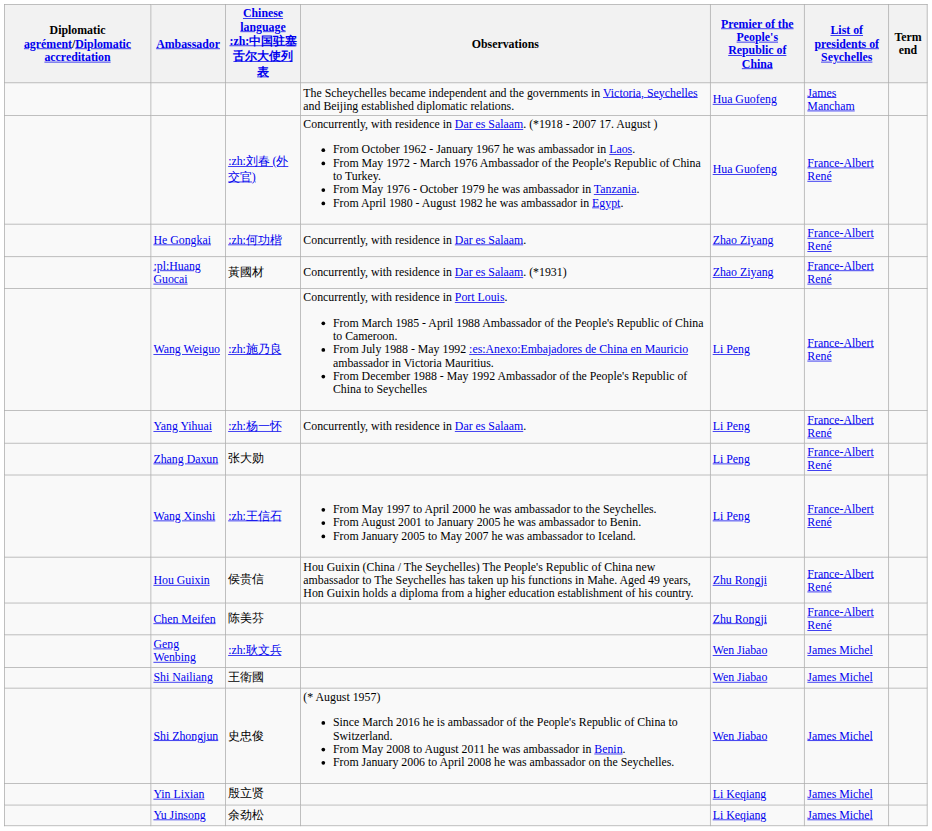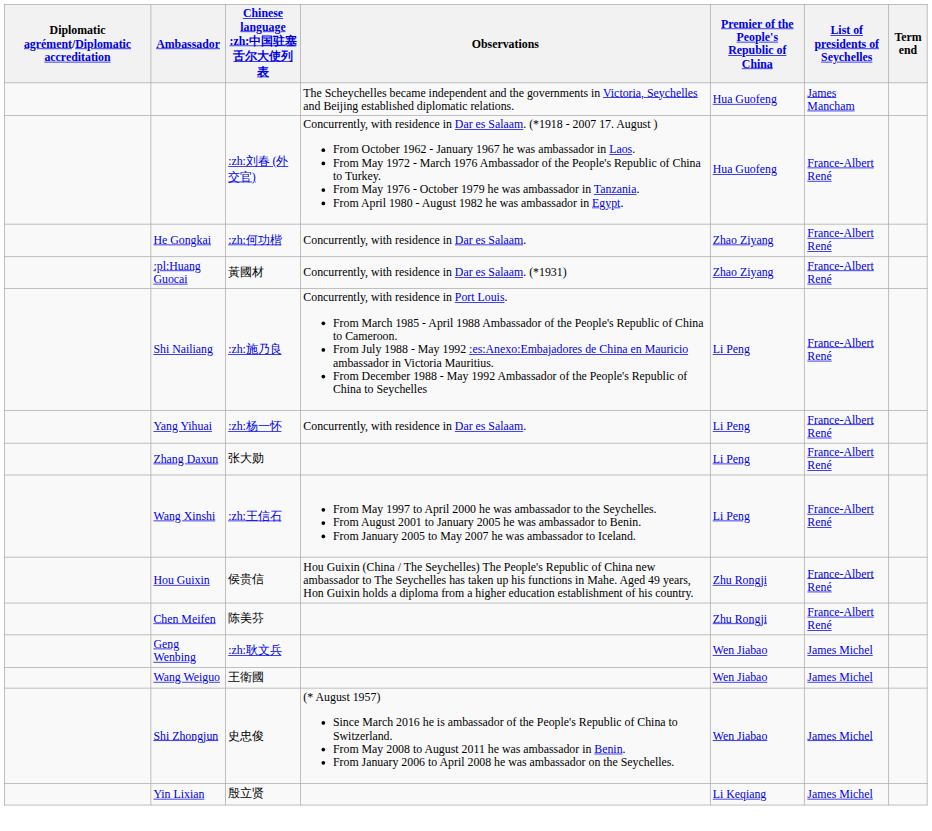 <table class="wikitable sortable">
 <tr>
 <th>Diplomatic <a href='#'>agrément</a>/<a href='#'>Diplomatic accreditation</a></th>
 <th><a href='#'>Ambassador</a></th>
 <th><a href='#'>Chinese language</a><br><a href='#'>:zh:中国驻塞舌尔大使列表</a></th>
 <th>Observations</th>
 <th><a href='#'>Premier of the People's Republic of China</a></th>
 <th><a href='#'>List of presidents of Seychelles</a></th>
 <th>Term end</th>
 </tr>
 <tr>
 <td></td>
 <td></td>
 <td></td>
 <td>The Scheychelles became independent and the governments in <a href='#'>Victoria, Seychelles</a> and Beijing established diplomatic relations.</td>
 <td><a href='#'>Hua Guofeng</a></td>
 <td><a href='#'>James Mancham</a></td>
 <td></td>
 </tr>
 <tr>
 <td></td>
 <td></td>
 <td><a href='#'>:zh:刘春 (外交官)</a></td>
 <td>Concurrently, with residence in <a href='#'>Dar es Salaam</a>. (*1918 - 2007 17. August )<br><ul><li>From October 1962 - January 1967 he was ambassador in <a href='#'>Laos</a>.</li><li>From May 1972 - March 1976 Ambassador of the People's Republic of China to Turkey.</li><li>From May 1976 - October 1979 he was ambassador in <a href='#'>Tanzania</a>.</li><li>From April 1980 - August 1982 he was ambassador in <a href='#'>Egypt</a>.</li></ul></td>
 <td><a href='#'>Hua Guofeng</a></td>
 <td><a href='#'>France-Albert René</a></td>
 <td></td>
 </tr>
 <tr>
 <td></td>
 <td><a href='#'>He Gongkai</a></td>
 <td><a href='#'>:zh:何功楷</a></td>
 <td>Concurrently, with residence in <a href='#'>Dar es Salaam</a>.</td>
 <td><a href='#'>Zhao Ziyang</a></td>
 <td><a href='#'>France-Albert René</a></td>
 <td></td>
 </tr>
 <tr>
 <td></td>
 <td><a href='#'>:pl:Huang Guocai</a></td>
 <td>黃國材</td>
 <td>Concurrently, with residence in <a href='#'>Dar es Salaam</a>. (*1931)</td>
 <td><a href='#'>Zhao Ziyang</a></td>
 <td><a href='#'>France-Albert René</a></td>
 <td></td>
 </tr>
 <tr>
 <td></td>
-<td><a href='#'>Wang Weiguo</a></td>
+<td><a href='#'>Shi Nailiang</a></td>
 <td><a href='#'>:zh:施乃良</a></td>
 <td>Concurrently, with residence in <a href='#'>Port Louis</a>.<br><ul><li>From March 1985 - April 1988 Ambassador of the People's Republic of China to Cameroon.</li><li>From July 1988 - May 1992 <a href='#'>:es:Anexo:Embajadores de China en Mauricio</a> ambassador in Victoria Mauritius.</li><li>From December 1988 - May 1992 Ambassador of the People's Republic of China to Seychelles</li></ul></td>
 <td><a href='#'>Li Peng</a></td>
 <td><a href='#'>France-Albert René</a></td>
 <td></td>
 </tr>
 <tr>
 <td></td>
 <td><a href='#'>Yang Yihuai</a></td>
 <td><a href='#'>:zh:杨一怀</a></td>
 <td>Concurrently, with residence in <a href='#'>Dar es Salaam</a>.</td>
 <td><a href='#'>Li Peng</a></td>
 <td><a href='#'>France-Albert René</a></td>
 <td></td>
 </tr>
 <tr>
 <td></td>
 <td><a href='#'>Zhang Daxun</a></td>
 <td>张大勋</td>
 <td></td>
 <td><a href='#'>Li Peng</a></td>
 <td><a href='#'>France-Albert René</a></td>
 <td></td>
 </tr>
 <tr>
 <td></td>
 <td><a href='#'>Wang Xinshi</a></td>
 <td><a href='#'>:zh:王信石</a></td>
 <td><br><ul><li>From May 1997 to April 2000 he was ambassador to the Seychelles.</li><li>From August 2001 to January 2005 he was ambassador to Benin.</li><li>From January 2005 to May 2007 he was ambassador to Iceland.</li></ul></td>
 <td><a href='#'>Li Peng</a></td>
 <td><a href='#'>France-Albert René</a></td>
 <td></td>
 </tr>
 <tr>
 <td></td>
 <td><a href='#'>Hou Guixin</a></td>
 <td>侯贵信</td>
 <td>Hou Guixin (China / The Seychelles) The People's Republic of China new ambassador to The Seychelles has taken up his functions in Mahe. Aged 49 years, Hon Guixin holds a diploma from a higher education establishment of his country.</td>
 <td><a href='#'>Zhu Rongji</a></td>
 <td><a href='#'>France-Albert René</a></td>
 <td></td>
 </tr>
 <tr>
 <td></td>
 <td><a href='#'>Chen Meifen</a></td>
 <td>陈美芬</td>
 <td></td>
 <td><a href='#'>Zhu Rongji</a></td>
 <td><a href='#'>France-Albert René</a></td>
 <td></td>
 </tr>
 <tr>
 <td></td>
 <td><a href='#'>Geng Wenbing</a></td>
 <td><a href='#'>:zh:耿文兵</a></td>
 <td></td>
 <td><a href='#'>Wen Jiabao</a></td>
 <td><a href='#'>James Michel</a></td>
 <td></td>
 </tr>
 <tr>
 <td></td>
-<td><a href='#'>Shi Nailiang</a></td>
+<td><a href='#'>Wang Weiguo</a></td>
 <td>王衛國</td>
 <td></td>
 <td><a href='#'>Wen Jiabao</a></td>
 <td><a href='#'>James Michel</a></td>
 <td></td>
 </tr>
 <tr>
 <td></td>
 <td><a href='#'>Shi Zhongjun</a></td>
 <td>史忠俊</td>
 <td>(* August 1957)<br><ul><li>Since March 2016 he is ambassador of the People's Republic of China to Switzerland.</li><li>From May 2008 to August 2011 he was ambassador in <a href='#'>Benin</a>.</li><li>From January 2006 to April 2008 he was ambassador on the Seychelles.</li></ul></td>
 <td><a href='#'>Wen Jiabao</a></td>
 <td><a href='#'>James Michel</a></td>
 <td></td>
 </tr>
 <tr>
 <td></td>
 <td><a href='#'>Yin Lixian</a></td>
 <td>殷立贤</td>
 <td></td>
 <td><a href='#'>Li Keqiang</a></td>
 <td><a href='#'>James Michel</a></td>
 <td></td>
 </tr>
-<tr>
-<td></td>
-<td><a href='#'>Yu Jinsong</a></td>
-<td>余劲松</td>
-<td></td>
-<td><a href='#'>Li Keqiang</a></td>
-<td><a href='#'>James Michel</a></td>
-<td></td>
-</tr>
 </table>
